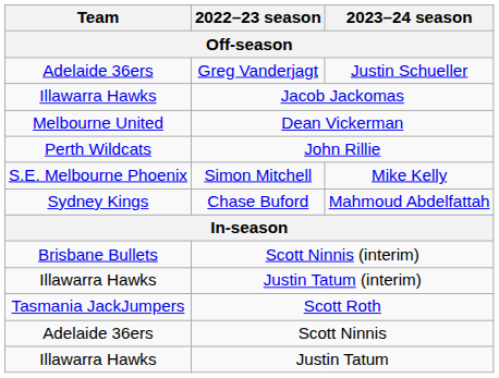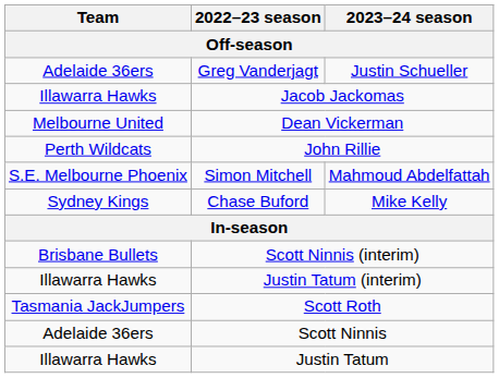 <table class="wikitable" style="text-align:center">
 <tr>
 <th>Team</th>
 <th>2022–23 season</th>
 <th>2023–24 season</th>
 </tr>
 <tr>
 <th colspan="3">Off-season</th>
 </tr>
 <tr>
 <td><a href='#'>Adelaide 36ers</a></td>
 <td><a href='#'>Greg Vanderjagt</a></td>
 <td><a href='#'>Justin Schueller</a></td>
 </tr>
 <tr>
 <td><a href='#'>Illawarra Hawks</a></td>
 <td colspan=3><a href='#'>Jacob Jackomas</a></td>
 </tr>
 <tr>
 <td><a href='#'>Melbourne United</a></td>
 <td colspan=3><a href='#'>Dean Vickerman</a></td>
 </tr>
 <tr>
 <td><a href='#'>Perth Wildcats</a></td>
 <td colspan=3><a href='#'>John Rillie</a></td>
 </tr>
 <tr>
 <td><a href='#'>S.E. Melbourne Phoenix</a></td>
 <td><a href='#'>Simon Mitchell</a></td>
-<td><a href='#'>Mike Kelly</a></td>
+<td><a href='#'>Mahmoud Abdelfattah</a></td>
 </tr>
 <tr>
 <td><a href='#'>Sydney Kings</a></td>
 <td><a href='#'>Chase Buford</a></td>
-<td><a href='#'>Mahmoud Abdelfattah</a></td>
+<td><a href='#'>Mike Kelly</a></td>
 </tr>
 <tr>
 <th colspan="3">In-season</th>
 </tr>
 <tr>
 <td><a href='#'>Brisbane Bullets</a></td>
 <td colspan=3><a href='#'>Scott Ninnis</a> (interim)</td>
 </tr>
 <tr>
 <td>Illawarra Hawks</td>
 <td colspan=3><a href='#'>Justin Tatum</a> (interim)</td>
 </tr>
 <tr>
 <td><a href='#'>Tasmania JackJumpers</a></td>
 <td colspan=3><a href='#'>Scott Roth</a></td>
 </tr>
 <tr>
 <td>Adelaide 36ers</td>
 <td colspan=3>Scott Ninnis</td>
 </tr>
 <tr>
 <td>Illawarra Hawks</td>
 <td colspan=3>Justin Tatum</td>
 </tr>
 </table>
